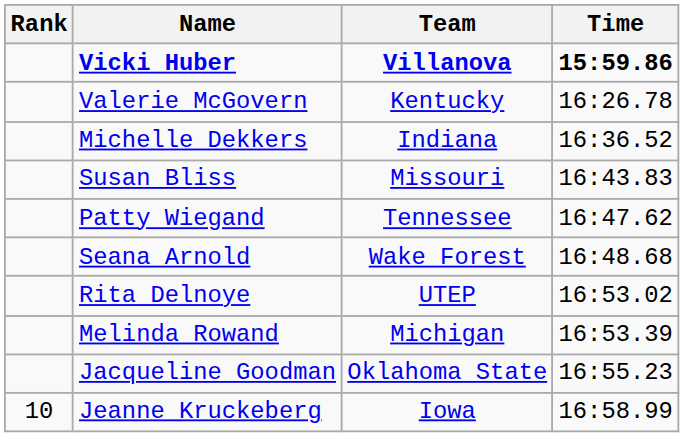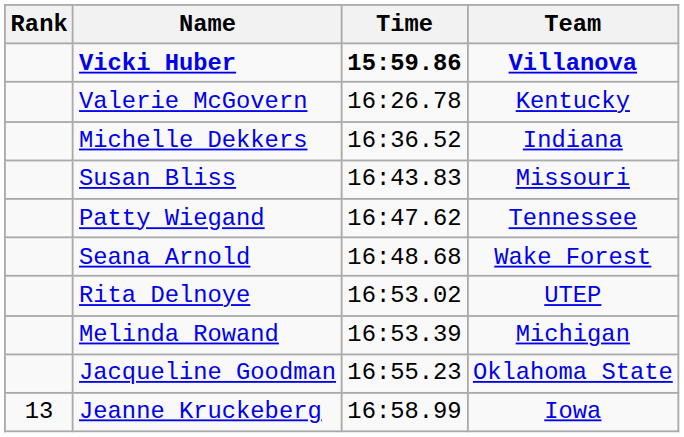 <table class="wikitable sortable" style="text-align:center">
 <tr>
 <th>Rank</th>
 <th>Name</th>
+<th>Time</th>
 <th>Team</th>
-<th>Time</th>
 </tr>
 <tr>
 <td></td>
 <td align=left> <strong><a href='#'>Vicki Huber</a></strong></td>
+<td><strong>15:59.86</strong></td>
 <td><strong><a href='#'>Villanova</a></strong></td>
-<td><strong>15:59.86</strong></td>
 </tr>
 <tr>
 <td></td>
 <td align=left> <a href='#'>Valerie McGovern</a></td>
+<td>16:26.78</td>
 <td><a href='#'>Kentucky</a></td>
-<td>16:26.78</td>
 </tr>
 <tr>
 <td></td>
 <td align=left> <a href='#'>Michelle Dekkers</a></td>
+<td>16:36.52</td>
 <td><a href='#'>Indiana</a></td>
-<td>16:36.52</td>
 </tr>
 <tr>
 <td></td>
 <td align=left><a href='#'>Susan Bliss</a></td>
+<td>16:43.83</td>
 <td><a href='#'>Missouri</a></td>
-<td>16:43.83</td>
 </tr>
 <tr>
 <td></td>
 <td align=left><a href='#'>Patty Wiegand</a></td>
+<td>16:47.62</td>
 <td><a href='#'>Tennessee</a></td>
-<td>16:47.62</td>
 </tr>
 <tr>
 <td></td>
 <td align=left><a href='#'>Seana Arnold</a></td>
+<td>16:48.68</td>
 <td><a href='#'>Wake Forest</a></td>
-<td>16:48.68</td>
 </tr>
 <tr>
 <td></td>
 <td align=left><a href='#'>Rita Delnoye</a></td>
+<td>16:53.02</td>
 <td><a href='#'>UTEP</a></td>
-<td>16:53.02</td>
 </tr>
 <tr>
 <td></td>
 <td align=left><a href='#'>Melinda Rowand</a></td>
+<td>16:53.39</td>
 <td><a href='#'>Michigan</a></td>
-<td>16:53.39</td>
 </tr>
 <tr>
 <td></td>
 <td align=left><a href='#'>Jacqueline Goodman</a></td>
+<td>16:55.23</td>
 <td><a href='#'>Oklahoma State</a></td>
-<td>16:55.23</td>
 </tr>
 <tr>
-<td>10</td>
+<td>13</td>
 <td align=left><a href='#'>Jeanne Kruckeberg</a></td>
+<td>16:58.99</td>
 <td><a href='#'>Iowa</a></td>
-<td>16:58.99</td>
 </tr>
 </table>
